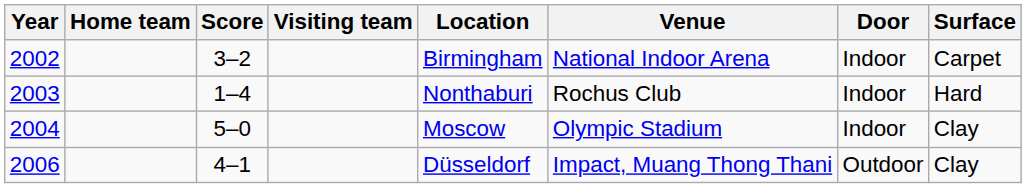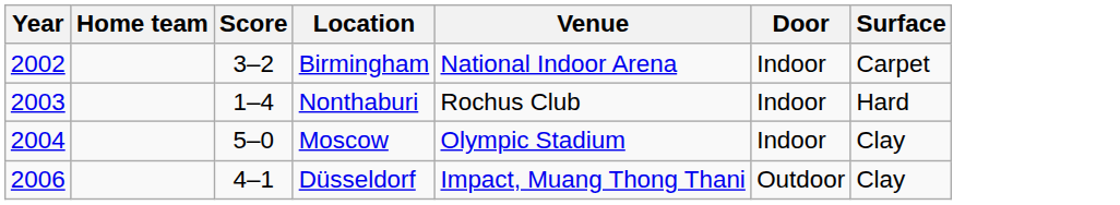 <table class="wikitable" style="border:1px solid #aaa;">
 <tr>
 <th>Year</th>
 <th>Home team</th>
 <th>Score</th>
-<th>Visiting team</th>
 <th>Location</th>
 <th>Venue</th>
 <th>Door</th>
 <th>Surface</th>
 </tr>
 <tr>
 <td><a href='#'>2002</a></td>
 <td><strong></strong></td>
 <td style="text-align:center;">3–2</td>
-<td></td>
 <td><a href='#'>Birmingham</a></td>
 <td><a href='#'>National Indoor Arena</a></td>
 <td>Indoor</td>
 <td>Carpet</td>
 </tr>
 <tr>
 <td><a href='#'>2003</a></td>
 <td></td>
 <td style="text-align:center;">1–4</td>
-<td><strong></strong></td>
 <td><a href='#'>Nonthaburi</a></td>
 <td>Rochus Club</td>
 <td>Indoor</td>
 <td>Hard</td>
 </tr>
 <tr>
 <td><a href='#'>2004</a></td>
 <td><strong></strong></td>
 <td style="text-align:center;">5–0</td>
-<td></td>
 <td><a href='#'>Moscow</a></td>
 <td><a href='#'>Olympic Stadium</a></td>
 <td>Indoor</td>
 <td>Clay</td>
 </tr>
 <tr>
 <td><a href='#'>2006</a></td>
 <td><strong></strong></td>
 <td style="text-align:center;">4–1</td>
-<td></td>
 <td><a href='#'>Düsseldorf</a></td>
 <td><a href='#'>Impact, Muang Thong Thani</a></td>
 <td>Outdoor</td>
 <td>Clay</td>
 </tr>
 </table>
